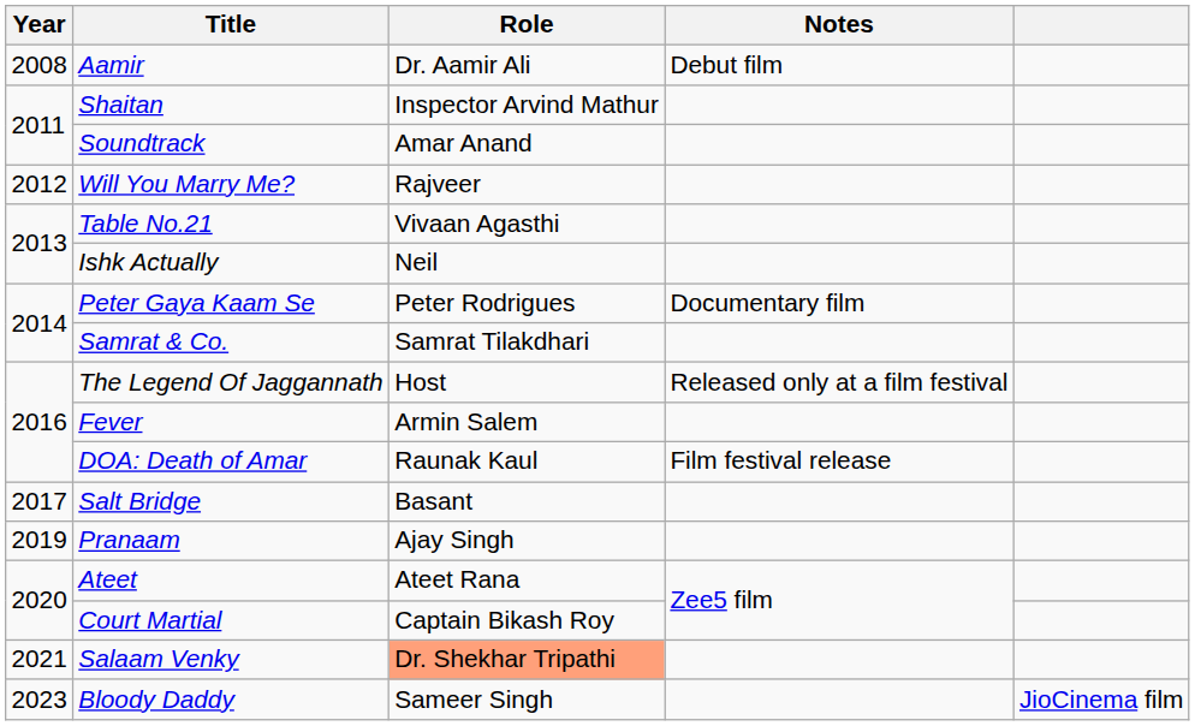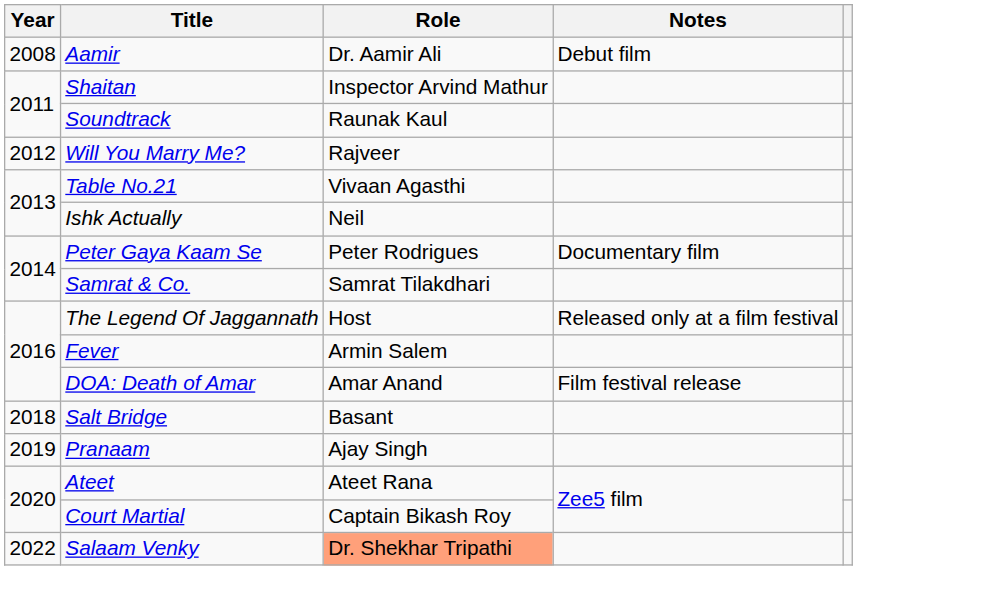 <table class="wikitable sortable plainrowheaders">
 <tr style="text-align:center;">
 <th scope="col">Year</th>
 <th scope="col">Title</th>
 <th scope="col">Role</th>
 <th class="unsortable" scope="col">Notes</th>
 <th class="unsortable" scope="col"></th>
 </tr>
 <tr>
 <td>2008</td>
 <td><em><a href='#'>Aamir</a></em></td>
 <td>Dr. Aamir Ali</td>
 <td>Debut film</td>
 <td style="text-align:center;"></td>
 </tr>
 <tr>
 <td rowspan="2">2011</td>
 <td><em><a href='#'>Shaitan</a></em></td>
 <td>Inspector Arvind Mathur</td>
 <td></td>
 <td style="text-align:center;"></td>
 </tr>
 <tr>
 <td><em><a href='#'>Soundtrack</a></em></td>
-<td>Amar Anand</td>
+<td>Raunak Kaul</td>
 <td></td>
 <td style="text-align:center;"></td>
 </tr>
 <tr>
 <td>2012</td>
 <td><em><a href='#'>Will You Marry Me?</a></em></td>
 <td>Rajveer</td>
 <td></td>
 <td style="text-align:center;"></td>
 </tr>
 <tr>
 <td rowspan="2">2013</td>
 <td><em><a href='#'>Table No.21</a></em></td>
 <td>Vivaan Agasthi</td>
 <td></td>
 <td style="text-align:center;"></td>
 </tr>
 <tr>
 <td><em>Ishk Actually</em></td>
 <td>Neil</td>
 <td></td>
 <td style="text-align:center;"></td>
 </tr>
 <tr>
 <td rowspan="2">2014</td>
 <td><em><a href='#'>Peter Gaya Kaam Se</a></em></td>
 <td>Peter Rodrigues</td>
 <td>Documentary film</td>
 <td style="text-align:center;"></td>
 </tr>
 <tr>
 <td><em><a href='#'>Samrat & Co.</a></em></td>
 <td>Samrat Tilakdhari</td>
 <td></td>
 <td style="text-align:center;"></td>
 </tr>
 <tr>
 <td rowspan="3">2016</td>
 <td><em>The Legend Of Jaggannath</em></td>
 <td>Host</td>
 <td>Released only at a film festival</td>
 <td style="text-align:center;"></td>
 </tr>
 <tr>
 <td><em><a href='#'>Fever</a></em></td>
 <td>Armin Salem</td>
 <td></td>
 <td style="text-align:center;"></td>
 </tr>
 <tr>
 <td><em><a href='#'>DOA: Death of Amar</a></em></td>
-<td>Raunak Kaul</td>
+<td>Amar Anand</td>
 <td>Film festival release</td>
 <td style="text-align:center;"></td>
 </tr>
 <tr>
-<td>2017</td>
+<td>2018</td>
 <td><em><a href='#'>Salt Bridge</a></em></td>
 <td>Basant</td>
 <td></td>
 <td style="text-align:center;"></td>
 </tr>
 <tr>
 <td>2019</td>
 <td><em><a href='#'>Pranaam</a></em></td>
 <td>Ajay Singh</td>
 <td></td>
 <td style="text-align:center;"></td>
 </tr>
 <tr>
 <td rowspan="2">2020</td>
 <td><em><a href='#'>Ateet</a></em></td>
 <td>Ateet Rana</td>
 <td rowspan=2><a href='#'>Zee5</a> film</td>
 <td style="text-align:center;"></td>
 </tr>
 <tr>
 <td><em><a href='#'>Court Martial</a></em></td>
 <td>Captain Bikash Roy</td>
 <td style="text-align:center;"></td>
 </tr>
 <tr>
-<td>2021</td>
+<td>2022</td>
 <td><em><a href='#'>Salaam Venky</a></em></td>
 <td style="background: lightsalmon;">Dr. Shekhar Tripathi</td>
 <td></td>
 <td></td>
 </tr>
-<tr>
-<td>2023</td>
-<td><em><a href='#'>Bloody Daddy</a></em></td>
-<td>Sameer Singh</td>
-<td></td>
-<td><a href='#'>JioCinema</a> film</td>
-</tr>
 </table>
